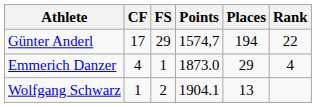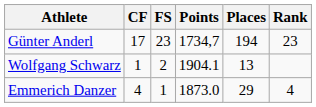 <table class="wikitable" border="1" style="font-size:90%">
 <tr>
 <th>Athlete</th>
 <th>CF</th>
 <th>FS</th>
 <th>Points</th>
 <th>Places</th>
 <th>Rank</th>
 </tr>
 <tr align=center>
 <td align=left><a href='#'>Günter Anderl</a></td>
 <td>17</td>
-<td>29</td>
-<td>1574,7</td>
+<td>23</td>
+<td>1734,7</td>
 <td>194</td>
-<td>22</td>
+<td>23</td>
+</tr>
+<tr align=center>
+<td align=left><a href='#'>Wolfgang Schwarz</a></td>
+<td>1</td>
+<td>2</td>
+<td>1904.1</td>
+<td>13</td>
+<td></td>
 </tr>
 <tr align=center>
 <td align=left><a href='#'>Emmerich Danzer</a></td>
 <td>4</td>
 <td>1</td>
 <td>1873.0</td>
 <td>29</td>
 <td>4</td>
 </tr>
-<tr align=center>
-<td align=left><a href='#'>Wolfgang Schwarz</a></td>
-<td>1</td>
-<td>2</td>
-<td>1904.1</td>
-<td>13</td>
-<td></td>
-</tr>
 </table>
